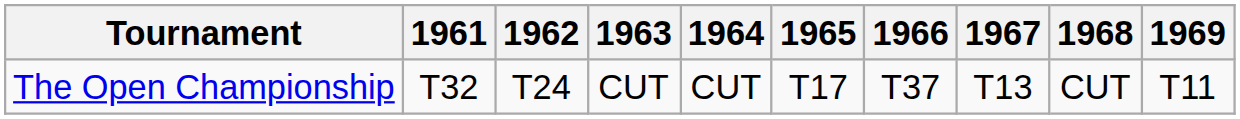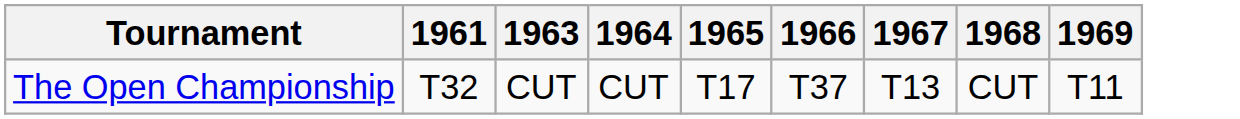 <table class="wikitable" style="font-size:95%;text-align:center;">
 <tr>
 <th>Tournament</th>
 <th>1961</th>
-<th>1962</th>
 <th>1963</th>
 <th>1964</th>
 <th>1965</th>
 <th>1966</th>
 <th>1967</th>
 <th>1968</th>
 <th>1969</th>
 </tr>
 <tr>
 <td align=left><a href='#'>The Open Championship</a></td>
 <td>T32</td>
-<td>T24</td>
 <td>CUT</td>
 <td>CUT</td>
 <td>T17</td>
 <td>T37</td>
 <td>T13</td>
 <td>CUT</td>
 <td>T11</td>
 </tr>
 </table>
